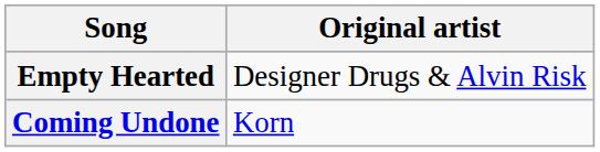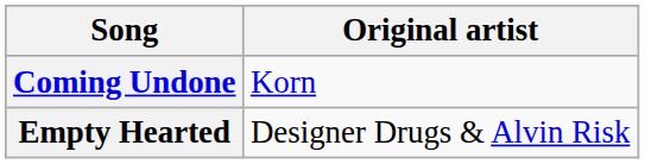 <table class="wikitable plainrowheaders">
 <tr>
 <th>Song</th>
 <th>Original artist</th>
 </tr>
 <tr>
+<th scope="row"><a href='#'>Coming Undone</a></th>
+<td><a href='#'>Korn</a></td>
+</tr>
+<tr>
 <th scope="row">Empty Hearted</th>
 <td>Designer Drugs & <a href='#'>Alvin Risk</a></td>
 </tr>
-<tr>
-<th scope="row"><a href='#'>Coming Undone</a></th>
-<td><a href='#'>Korn</a></td>
-</tr>
 </table>
